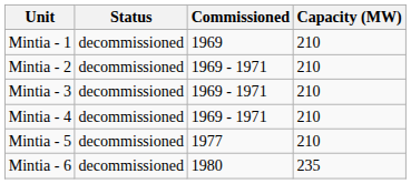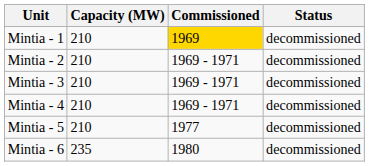 <table class="wikitable">
 <tr>
 <th>Unit</th>
+<th>Capacity (MW)</th>
+<th>Commissioned</th>
 <th>Status</th>
-<th>Commissioned</th>
-<th>Capacity (MW)</th>
 </tr>
 <tr>
 <td>Mintia - 1</td>
+<td>210</td>
+<td style="background: gold;">1969</td>
 <td>decommissioned</td>
-<td>1969</td>
-<td>210</td>
 </tr>
 <tr>
 <td>Mintia - 2</td>
+<td>210</td>
+<td>1969 - 1971</td>
 <td>decommissioned</td>
-<td>1969 - 1971</td>
-<td>210</td>
 </tr>
 <tr>
 <td>Mintia - 3</td>
+<td>210</td>
+<td>1969 - 1971</td>
 <td>decommissioned</td>
-<td>1969 - 1971</td>
-<td>210</td>
 </tr>
 <tr>
 <td>Mintia - 4</td>
+<td>210</td>
+<td>1969 - 1971</td>
 <td>decommissioned</td>
-<td>1969 - 1971</td>
-<td>210</td>
 </tr>
 <tr>
 <td>Mintia - 5</td>
+<td>210</td>
+<td>1977</td>
 <td>decommissioned</td>
-<td>1977</td>
-<td>210</td>
 </tr>
 <tr>
 <td>Mintia - 6</td>
+<td>235</td>
+<td>1980</td>
 <td>decommissioned</td>
-<td>1980</td>
-<td>235</td>
 </tr>
 </table>
